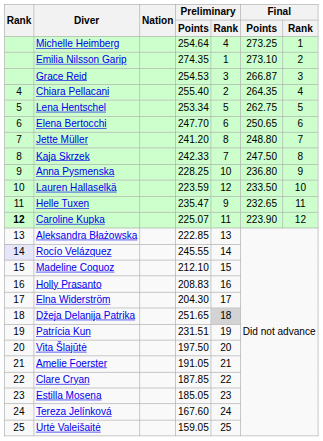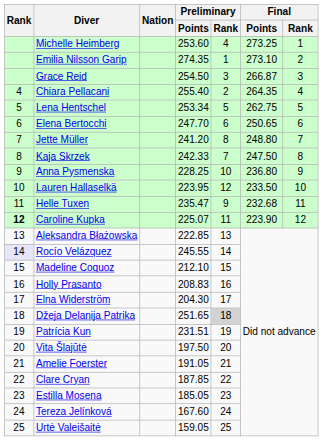 <table class="wikitable sortable" style="text-align:center">
 <tr>
 <th rowspan=2>Rank</th>
 <th rowspan=2>Diver</th>
 <th rowspan=2>Nation</th>
 <th colspan=2>Preliminary</th>
 <th colspan=2>Final</th>
 </tr>
 <tr>
 <th>Points</th>
 <th>Rank</th>
 <th>Points</th>
 <th>Rank</th>
 </tr>
 <tr bgcolor=ccffcc>
 <td></td>
 <td align=left><a href='#'>Michelle Heimberg</a></td>
 <td align=left></td>
-<td>254.64</td>
+<td>253.60</td>
 <td>4</td>
 <td>273.25</td>
 <td>1</td>
 </tr>
 <tr bgcolor=ccffcc>
 <td></td>
 <td align=left><a href='#'>Emilia Nilsson Garip</a></td>
 <td align=left></td>
 <td>274.35</td>
 <td>1</td>
 <td>273.10</td>
 <td>2</td>
 </tr>
 <tr bgcolor=ccffcc>
 <td></td>
 <td align=left><a href='#'>Grace Reid</a></td>
 <td align=left></td>
-<td>254.53</td>
+<td>254.50</td>
 <td>3</td>
 <td>266.87</td>
 <td>3</td>
 </tr>
 <tr bgcolor=ccffcc>
 <td>4</td>
 <td align=left><a href='#'>Chiara Pellacani</a></td>
 <td align=left></td>
 <td>255.40</td>
 <td>2</td>
 <td>264.35</td>
 <td>4</td>
 </tr>
 <tr bgcolor=ccffcc>
 <td>5</td>
 <td align=left><a href='#'>Lena Hentschel</a></td>
 <td align=left></td>
 <td>253.34</td>
 <td>5</td>
 <td>262.75</td>
 <td>5</td>
 </tr>
 <tr bgcolor=ccffcc>
 <td>6</td>
 <td align=left><a href='#'>Elena Bertocchi</a></td>
 <td align=left></td>
 <td>247.70</td>
 <td>6</td>
 <td>250.65</td>
 <td>6</td>
 </tr>
 <tr bgcolor=ccffcc>
 <td>7</td>
 <td align=left><a href='#'>Jette Müller</a></td>
 <td align=left></td>
 <td>241.20</td>
 <td>8</td>
 <td>248.80</td>
 <td>7</td>
 </tr>
 <tr bgcolor=ccffcc>
 <td>8</td>
 <td align=left><a href='#'>Kaja Skrzek</a></td>
 <td align=left></td>
 <td>242.33</td>
 <td>7</td>
 <td>247.50</td>
 <td>8</td>
 </tr>
 <tr bgcolor=ccffcc>
 <td>9</td>
 <td align=left><a href='#'>Anna Pysmenska</a></td>
 <td align=left></td>
 <td>228.25</td>
 <td>10</td>
 <td>236.80</td>
 <td>9</td>
 </tr>
 <tr bgcolor=ccffcc>
 <td>10</td>
 <td align=left><a href='#'>Lauren Hallaselkä</a></td>
 <td align=left></td>
-<td>223.59</td>
+<td>223.95</td>
 <td>12</td>
 <td>233.50</td>
 <td>10</td>
 </tr>
 <tr bgcolor=ccffcc>
 <td>11</td>
 <td align=left><a href='#'>Helle Tuxen</a></td>
 <td align=left></td>
 <td>235.47</td>
 <td>9</td>
-<td>232.65</td>
+<td>232.68</td>
 <td>11</td>
 </tr>
 <tr bgcolor=ccffcc>
 <td><strong>12</strong></td>
 <td align=left><a href='#'>Caroline Kupka</a></td>
 <td align=left></td>
 <td>225.07</td>
 <td>11</td>
 <td>223.90</td>
 <td>12</td>
 </tr>
 <tr>
 <td>13</td>
 <td align=left><a href='#'>Aleksandra Błażowska</a></td>
 <td align=left></td>
 <td>222.85</td>
 <td>13</td>
 <td colspan=2 rowspan=13>Did not advance</td>
 </tr>
 <tr>
 <td style="background: lavender;">14</td>
 <td align=left><a href='#'>Rocío Velázquez</a></td>
 <td align=left></td>
 <td>245.55</td>
 <td>14</td>
 </tr>
 <tr>
 <td>15</td>
 <td align=left><a href='#'>Madeline Coquoz</a></td>
 <td align=left></td>
 <td>212.10</td>
 <td>15</td>
 </tr>
 <tr>
 <td>16</td>
 <td align=left><a href='#'>Holly Prasanto</a></td>
 <td align=left></td>
 <td>208.83</td>
 <td>16</td>
 </tr>
 <tr>
 <td>17</td>
 <td align=left><a href='#'>Elna Widerström</a></td>
 <td align=left></td>
 <td>204.30</td>
 <td>17</td>
 </tr>
 <tr>
 <td>18</td>
 <td align=left><a href='#'>Džeja Delanija Patrika</a></td>
 <td align=left></td>
 <td>251.65</td>
 <td style="background: lightgrey;">18</td>
 </tr>
 <tr>
 <td>19</td>
 <td align=left><a href='#'>Patrícia Kun</a></td>
 <td align=left></td>
 <td>231.51</td>
 <td>19</td>
 </tr>
 <tr>
 <td>20</td>
 <td align=left><a href='#'>Vita Šlajūtė</a></td>
 <td align=left></td>
 <td>197.50</td>
 <td>20</td>
 </tr>
 <tr>
 <td>21</td>
 <td align=left><a href='#'>Amelie Foerster</a></td>
 <td align=left></td>
 <td>191.05</td>
 <td>21</td>
 </tr>
 <tr>
 <td>22</td>
 <td align=left><a href='#'>Clare Cryan</a></td>
 <td align=left></td>
 <td>187.85</td>
 <td>22</td>
 </tr>
 <tr>
 <td>23</td>
 <td align=left><a href='#'>Estilla Mosena</a></td>
 <td align=left></td>
 <td>185.05</td>
 <td>23</td>
 </tr>
 <tr>
 <td>24</td>
 <td align=left><a href='#'>Tereza Jelínková</a></td>
 <td align=left></td>
 <td>167.60</td>
 <td>24</td>
 </tr>
 <tr>
 <td>25</td>
 <td align=left><a href='#'>Urtė Valeišaitė</a></td>
 <td align=left></td>
 <td>159.05</td>
 <td>25</td>
 </tr>
 </table>
